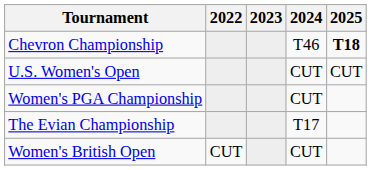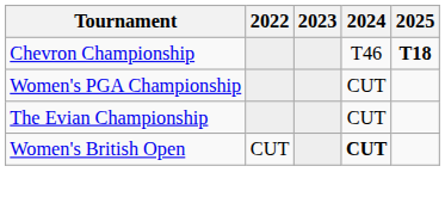 <table class="wikitable" style="font-size:95%;text-align:center;">
 <tr>
 <th>Tournament</th>
 <th>2022</th>
 <th>2023</th>
 <th>2024</th>
 <th>2025</th>
 </tr>
 <tr>
 <td align=left><a href='#'>Chevron Championship</a></td>
 <td style="background:#eeeeee;"></td>
 <td style="background:#eeeeee;"></td>
 <td>T46</td>
 <td><strong>T18</strong></td>
 </tr>
 <tr>
-<td align=left><a href='#'>U.S. Women's Open</a></td>
-<td style="background:#eeeeee;"></td>
-<td style="background:#eeeeee;"></td>
-<td>CUT</td>
-<td>CUT</td>
-</tr>
-<tr>
 <td align=left><a href='#'>Women's PGA Championship</a></td>
 <td style="background:#eeeeee;"></td>
 <td style="background:#eeeeee;"></td>
 <td>CUT</td>
 <td></td>
 </tr>
 <tr>
 <td align=left><a href='#'>The Evian Championship</a></td>
 <td style="background:#eeeeee;"></td>
 <td style="background:#eeeeee;"></td>
-<td>T17</td>
+<td>CUT</td>
 <td></td>
 </tr>
 <tr>
 <td align=left><a href='#'>Women's British Open</a></td>
 <td>CUT</td>
 <td style="background:#eeeeee;"></td>
-<td>CUT</td>
+<td><strong>CUT</strong></td>
 <td></td>
 </tr>
 </table>
